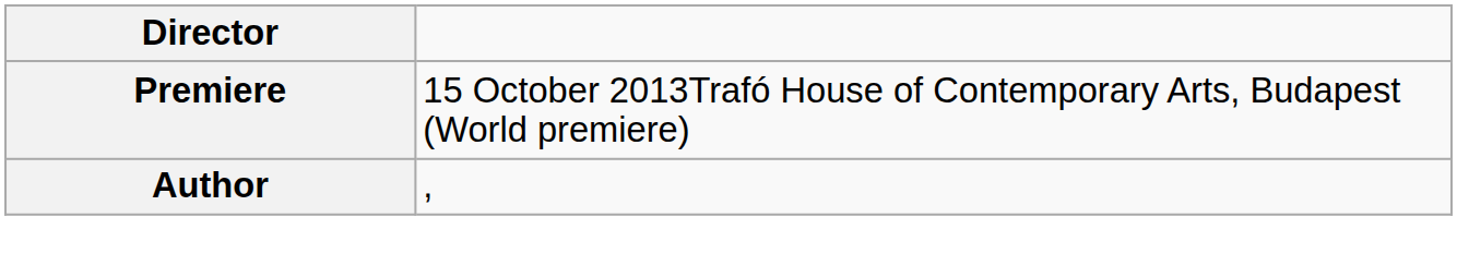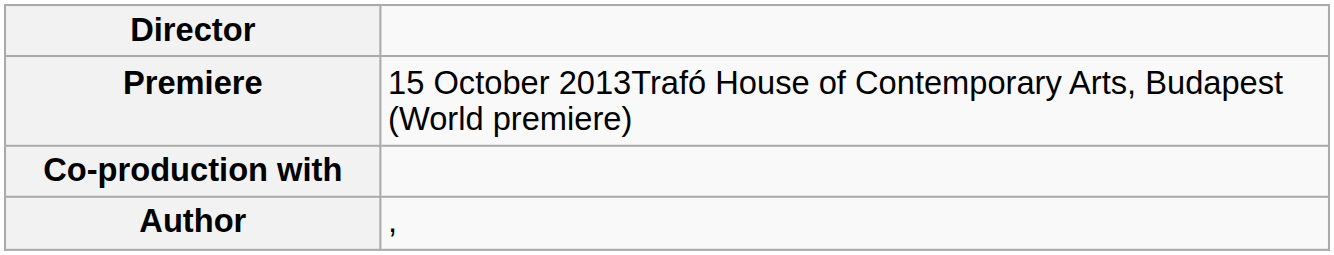 <table class="wikitable" style="width:650px; ">
 <tr>
 <th align="left" valign="top">Director</th>
 <td align="left" valign="top"></td>
 </tr>
 <tr>
 <th align="left" valign="top">Premiere</th>
 <td align="left" valign="top">15 October 2013Trafó House of Contemporary Arts, Budapest (World premiere)</td>
 </tr>
 <tr>
+<th align="left" valign="top">Co-production with</th>
+<td align="left" valign="top"></td>
+</tr>
+<tr>
 <th align="left" valign="top" style="width:180px;">Author</th>
 <td align="left" valign="top" style="width:470px;">, </td>
 </tr>
 </table>
